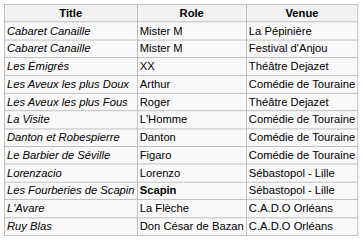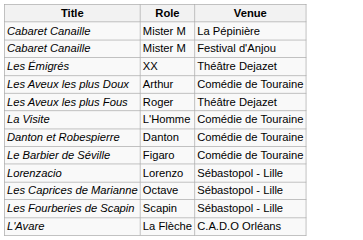 <table class="wikitable">
 <tr>
 <th>Title</th>
 <th>Role</th>
 <th>Venue</th>
 </tr>
 <tr>
 <td><em>Cabaret Canaille</em></td>
 <td>Mister M</td>
 <td>La Pépinière</td>
 </tr>
 <tr>
 <td><em>Cabaret Canaille</em></td>
 <td>Mister M</td>
 <td>Festival d'Anjou</td>
 </tr>
 <tr>
 <td><em>Les Émigrés</em></td>
 <td>XX</td>
 <td>Théâtre Dejazet</td>
 </tr>
 <tr>
 <td><em>Les Aveux les plus Doux</em></td>
 <td>Arthur</td>
 <td>Comédie de Touraine</td>
 </tr>
 <tr>
 <td><em>Les Aveux les plus Fous</em></td>
 <td>Roger</td>
 <td>Théâtre Dejazet</td>
 </tr>
 <tr>
 <td><em>La Visite</em></td>
 <td>L'Homme</td>
 <td>Comédie de Touraine</td>
 </tr>
 <tr>
 <td><em>Danton et Robespierre</em></td>
 <td>Danton</td>
 <td>Comédie de Touraine</td>
 </tr>
 <tr>
 <td><em>Le Barbier de Séville</em></td>
 <td>Figaro</td>
 <td>Comédie de Touraine</td>
 </tr>
 <tr>
 <td><em>Lorenzacio</em></td>
 <td>Lorenzo</td>
 <td>Sébastopol - Lille</td>
 </tr>
 <tr>
+<td><em>Les Caprices de Marianne</em></td>
+<td>Octave</td>
+<td>Sébastopol - Lille</td>
+</tr>
+<tr>
 <td><em>Les Fourberies de Scapin</em></td>
-<td><strong>Scapin</strong></td>
+<td>Scapin</td>
 <td>Sébastopol - Lille</td>
 </tr>
 <tr>
 <td><em>L'Avare</em></td>
 <td>La Flèche</td>
 <td>C.A.D.O Orléans</td>
 </tr>
-<tr>
-<td><em>Ruy Blas</em></td>
-<td>Don César de Bazan</td>
-<td>C.A.D.O Orléans</td>
-</tr>
 </table>
